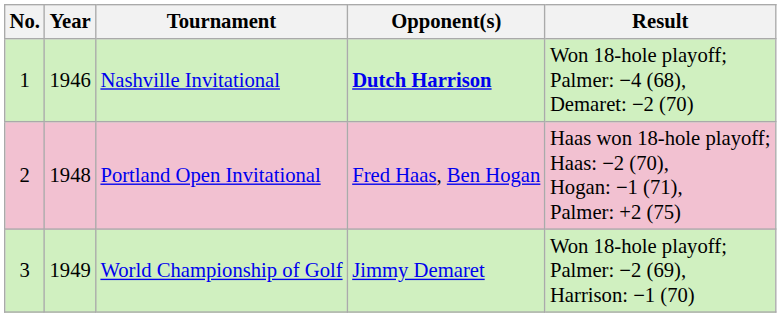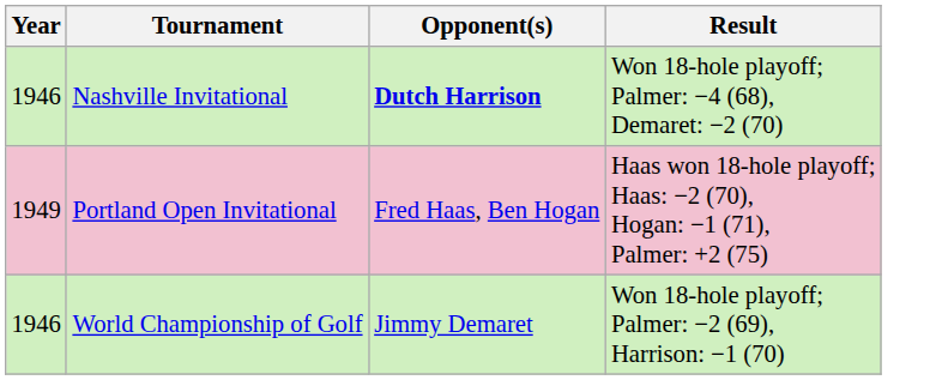 <table class="wikitable" style="font-size:95%;">
 <tr>
-<th>No.</th>
 <th>Year</th>
 <th>Tournament</th>
 <th>Opponent(s)</th>
 <th>Result</th>
 </tr>
 <tr style="background:#D0F0C0;">
-<td align=center>1</td>
 <td>1946</td>
 <td><a href='#'>Nashville Invitational</a></td>
 <td><strong> <a href='#'>Dutch Harrison</a></strong></td>
 <td>Won 18-hole playoff;<br>Palmer: −4 (68),<br>Demaret: −2 (70)</td>
 </tr>
 <tr style="background:#F2C1D1;">
-<td align=center>2</td>
-<td>1948</td>
+<td>1949</td>
 <td><a href='#'>Portland Open Invitational</a></td>
 <td> <a href='#'>Fred Haas</a>,  <a href='#'>Ben Hogan</a></td>
 <td>Haas won 18-hole playoff;<br>Haas: −2 (70),<br>Hogan: −1 (71),<br>Palmer: +2 (75)</td>
 </tr>
 <tr style="background:#D0F0C0;">
-<td align=center>3</td>
-<td>1949</td>
+<td>1946</td>
 <td><a href='#'>World Championship of Golf</a></td>
 <td> <a href='#'>Jimmy Demaret</a></td>
 <td>Won 18-hole playoff;<br>Palmer: −2 (69),<br>Harrison: −1 (70)</td>
 </tr>
 </table>
